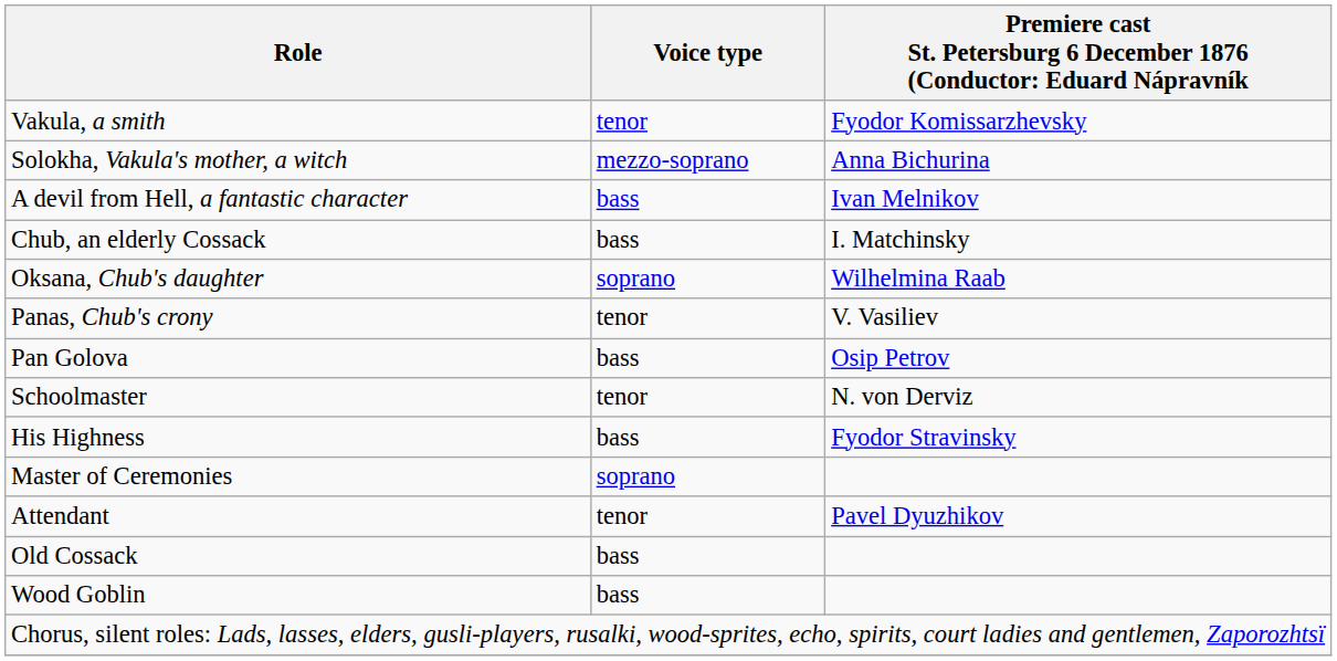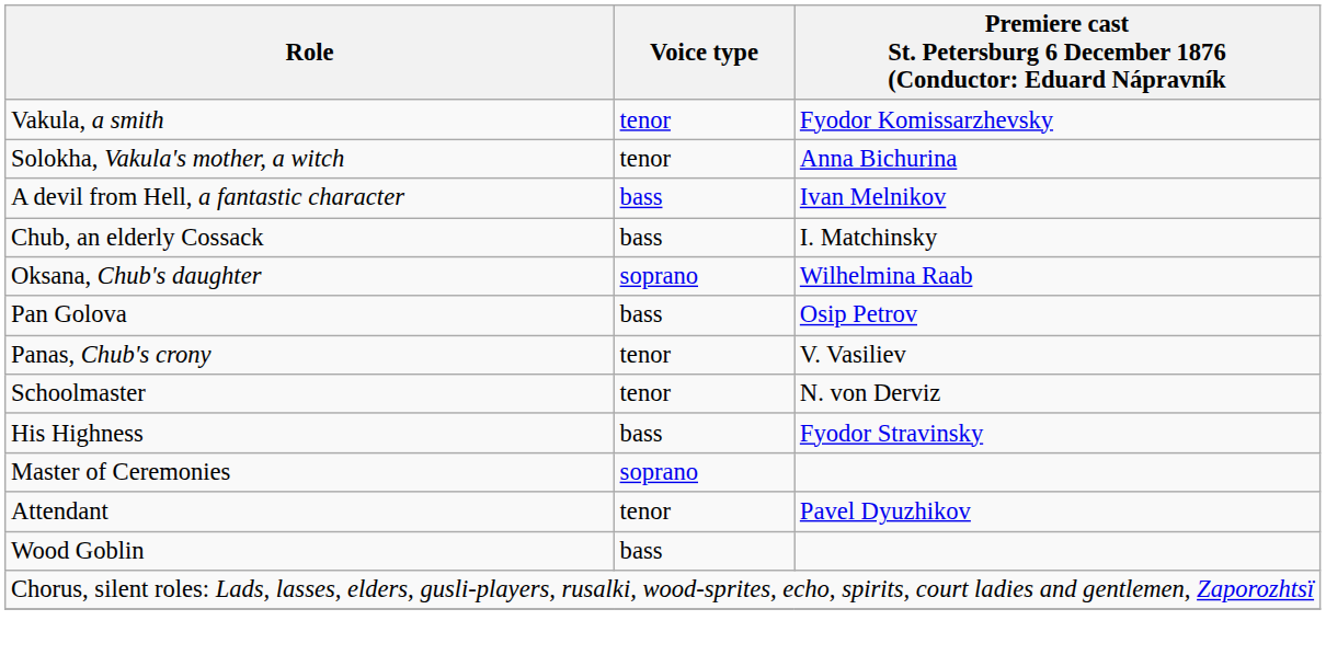 <table class="wikitable">
 <tr>
 <th>Role</th>
 <th>Voice type</th>
 <th>Premiere cast<br>St. Petersburg 6 December 1876<br>(Conductor: Eduard Nápravník</th>
 </tr>
 <tr>
 <td>Vakula, <em>a smith</em></td>
 <td><a href='#'>tenor</a></td>
 <td><a href='#'>Fyodor Komissarzhevsky</a></td>
 </tr>
 <tr>
 <td>Solokha, <em>Vakula's mother, a witch</em></td>
-<td><a href='#'>mezzo-soprano</a></td>
+<td>tenor</td>
 <td><a href='#'>Anna Bichurina</a></td>
 </tr>
 <tr>
 <td>A devil from Hell, <em>a fantastic character</em></td>
 <td><a href='#'>bass</a></td>
 <td><a href='#'>Ivan Melnikov</a></td>
 </tr>
 <tr>
 <td>Chub, an elderly Cossack</td>
 <td>bass</td>
 <td>I. Matchinsky</td>
 </tr>
 <tr>
 <td>Oksana, <em>Chub's daughter</em></td>
 <td><a href='#'>soprano</a></td>
 <td><a href='#'>Wilhelmina Raab</a></td>
 </tr>
 <tr>
+<td>Pan Golova</td>
+<td>bass</td>
+<td><a href='#'>Osip Petrov</a></td>
+</tr>
+<tr>
 <td>Panas, <em>Chub's crony</em></td>
 <td>tenor</td>
 <td>V. Vasiliev</td>
-</tr>
-<tr>
-<td>Pan Golova</td>
-<td>bass</td>
-<td><a href='#'>Osip Petrov</a></td>
 </tr>
 <tr>
 <td>Schoolmaster</td>
 <td>tenor</td>
 <td>N. von Derviz</td>
 </tr>
 <tr>
 <td>His Highness</td>
 <td>bass</td>
 <td><a href='#'>Fyodor Stravinsky</a></td>
 </tr>
 <tr>
 <td>Master of Ceremonies</td>
 <td><a href='#'>soprano</a></td>
 <td></td>
 </tr>
 <tr>
 <td>Attendant</td>
 <td>tenor</td>
 <td><a href='#'>Pavel Dyuzhikov</a></td>
 </tr>
 <tr>
-<td>Old Cossack</td>
-<td>bass</td>
-<td></td>
-</tr>
-<tr>
 <td>Wood Goblin</td>
 <td>bass</td>
 <td></td>
 </tr>
 <tr>
 <td colspan="3">Chorus, silent roles: <em>Lads, lasses, elders, gusli-players, rusalki, wood-sprites, echo, spirits, court ladies and gentlemen, <a href='#'>Zaporozhtsï</a></em></td>
 </tr>
 <tr>
 </tr>
 </table>
